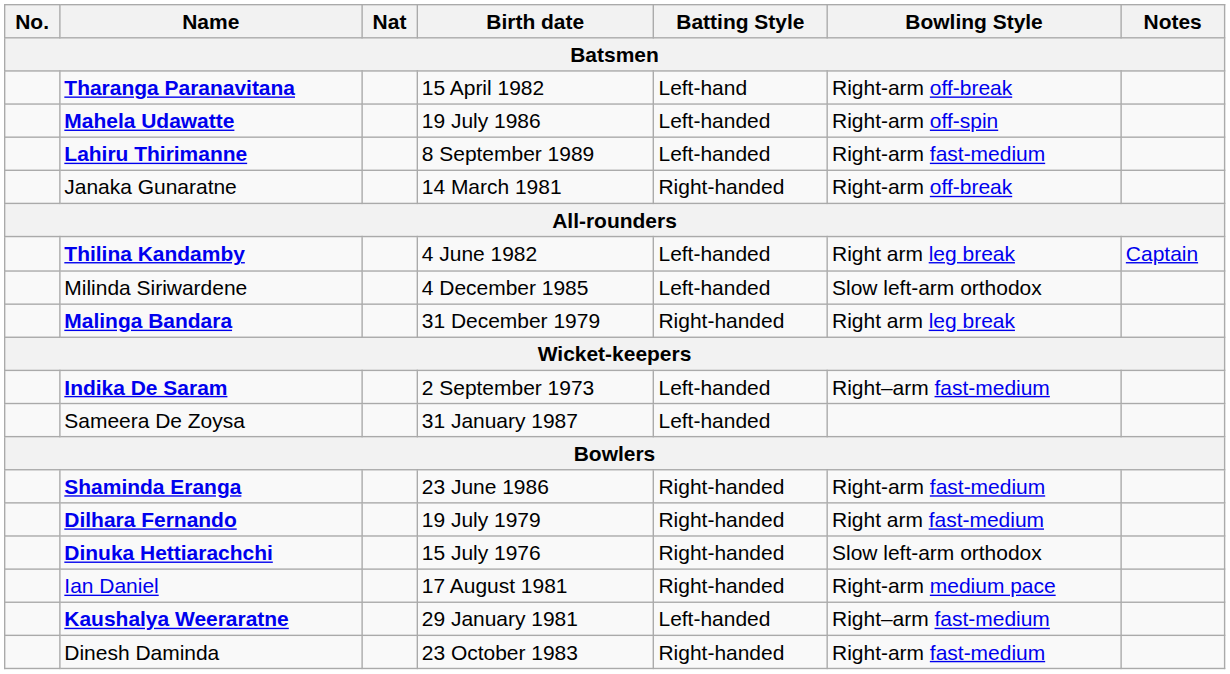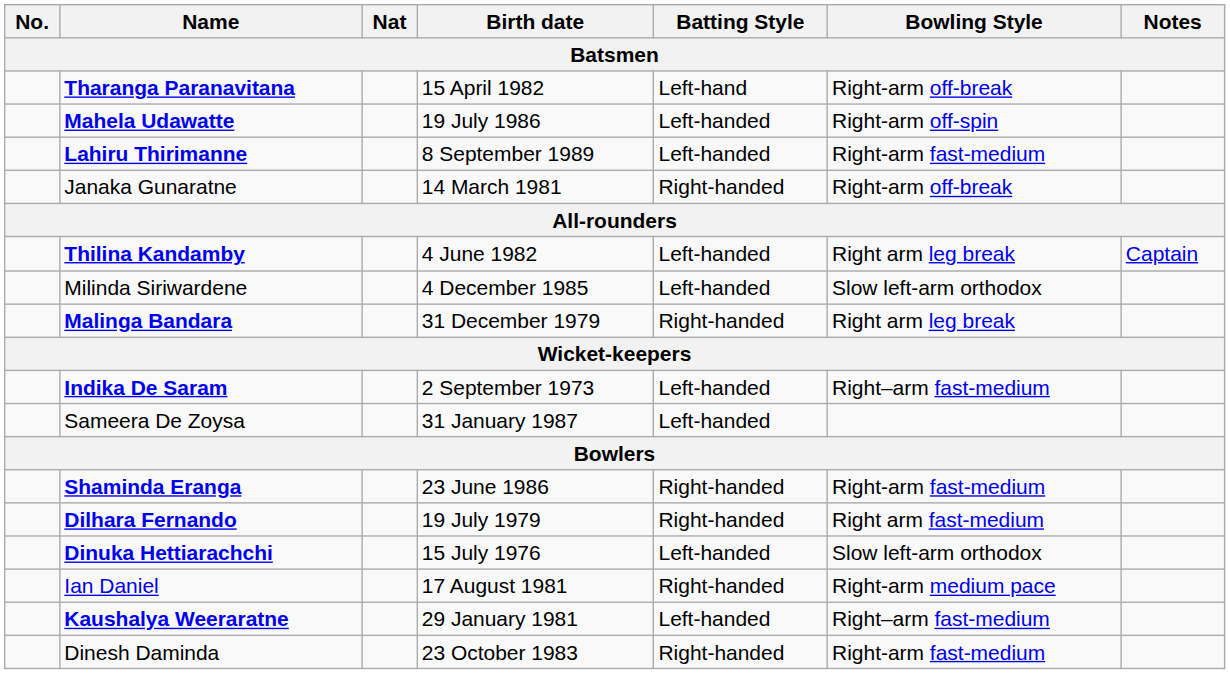 <table class="wikitable"  style="font-size:95%; width:70%;">
 <tr>
 <th>No.</th>
 <th>Name</th>
 <th>Nat</th>
 <th>Birth date</th>
 <th>Batting Style</th>
 <th>Bowling Style</th>
 <th>Notes</th>
 </tr>
 <tr>
 <th colspan="7">Batsmen</th>
 </tr>
 <tr>
 <td style="text-align:center"></td>
 <td><strong><a href='#'>Tharanga Paranavitana</a></strong></td>
 <td style="text-align:center"></td>
 <td>15 April 1982</td>
 <td>Left-hand</td>
 <td>Right-arm <a href='#'>off-break</a></td>
 <td></td>
 </tr>
 <tr>
 <td style="text-align:center"></td>
 <td><strong><a href='#'>Mahela Udawatte</a></strong></td>
 <td style="text-align:center"></td>
 <td>19 July 1986</td>
 <td>Left-handed</td>
 <td>Right-arm <a href='#'>off-spin</a></td>
 <td></td>
 </tr>
 <tr>
 <td style="text-align:center"></td>
 <td><strong><a href='#'>Lahiru Thirimanne</a></strong></td>
 <td style="text-align:center"></td>
 <td>8 September 1989</td>
 <td>Left-handed</td>
 <td>Right-arm <a href='#'>fast-medium</a></td>
 <td></td>
 </tr>
 <tr>
 <td style="text-align:center"></td>
 <td>Janaka Gunaratne</td>
 <td style="text-align:center"></td>
 <td>14 March 1981</td>
 <td>Right-handed</td>
 <td>Right-arm <a href='#'>off-break</a></td>
 <td></td>
 </tr>
 <tr>
 <th colspan="7">All-rounders</th>
 </tr>
 <tr>
 <td style="text-align:center"></td>
 <td><strong><a href='#'>Thilina Kandamby</a></strong></td>
 <td style="text-align:center"></td>
 <td>4 June 1982</td>
 <td>Left-handed</td>
 <td>Right arm <a href='#'>leg break</a></td>
 <td><a href='#'>Captain</a></td>
 </tr>
 <tr>
 <td style="text-align:center"></td>
 <td>Milinda Siriwardene</td>
 <td style="text-align:center"></td>
 <td>4 December 1985</td>
 <td>Left-handed</td>
 <td>Slow left-arm orthodox</td>
 <td></td>
 </tr>
 <tr>
 <td style="text-align:center"></td>
 <td><strong><a href='#'>Malinga Bandara</a></strong></td>
 <td style="text-align:center"></td>
 <td>31 December 1979</td>
 <td>Right-handed</td>
 <td>Right arm <a href='#'>leg break</a></td>
 <td></td>
 </tr>
 <tr>
 <th colspan="7">Wicket-keepers</th>
 </tr>
 <tr>
 <td style="text-align:center"></td>
 <td><strong><a href='#'>Indika De Saram</a></strong></td>
 <td style="text-align:center"></td>
 <td>2 September 1973</td>
 <td>Left-handed</td>
 <td>Right–arm <a href='#'>fast-medium</a></td>
 <td></td>
 </tr>
 <tr>
 <td style="text-align:center"></td>
 <td>Sameera De Zoysa</td>
 <td style="text-align:center"></td>
 <td>31 January 1987</td>
 <td>Left-handed</td>
 <td></td>
 <td></td>
 </tr>
 <tr>
 <th colspan="7">Bowlers</th>
 </tr>
 <tr>
 <td style="text-align:center"></td>
 <td><strong><a href='#'>Shaminda Eranga</a></strong></td>
 <td style="text-align:center"></td>
 <td>23 June 1986</td>
 <td>Right-handed</td>
 <td>Right-arm <a href='#'>fast-medium</a></td>
 <td></td>
 </tr>
 <tr>
 <td style="text-align:center"></td>
 <td><strong><a href='#'>Dilhara Fernando</a></strong></td>
 <td style="text-align:center"></td>
 <td>19 July 1979</td>
 <td>Right-handed</td>
 <td>Right arm <a href='#'>fast-medium</a></td>
 <td></td>
 </tr>
 <tr>
 <td style="text-align:center"></td>
 <td><strong><a href='#'>Dinuka Hettiarachchi</a></strong></td>
 <td style="text-align:center"></td>
 <td>15 July 1976</td>
-<td>Right-handed</td>
+<td>Left-handed</td>
 <td>Slow left-arm orthodox</td>
 <td></td>
 </tr>
 <tr>
 <td style="text-align:center"></td>
 <td><a href='#'>Ian Daniel</a></td>
 <td style="text-align:center"></td>
 <td>17 August 1981</td>
 <td>Right-handed</td>
 <td>Right-arm <a href='#'>medium pace</a></td>
 <td></td>
 </tr>
 <tr>
 <td style="text-align:center"></td>
 <td><strong><a href='#'>Kaushalya Weeraratne</a></strong></td>
 <td style="text-align:center"></td>
 <td>29 January 1981</td>
 <td>Left-handed</td>
 <td>Right–arm <a href='#'>fast-medium</a></td>
 <td></td>
 </tr>
 <tr>
 <td style="text-align:center"></td>
 <td>Dinesh Daminda</td>
 <td style="text-align:center"></td>
 <td>23 October 1983</td>
 <td>Right-handed</td>
 <td>Right-arm <a href='#'>fast-medium</a></td>
 <td></td>
 </tr>
 </table>
